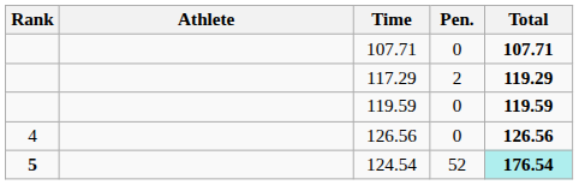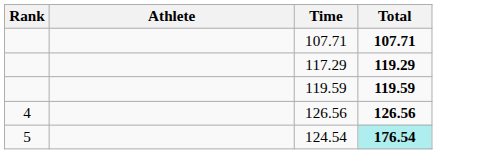 <table class=wikitable style="text-align:center">
 <tr>
 <th width=40>Rank</th>
 <th width=250>Athlete</th>
 <th width=60>Time</th>
-<th width=40>Pen.</th>
 <th width=70>Total</th>
 </tr>
 <tr>
 <td></td>
 <td align=left></td>
 <td>107.71</td>
-<td>0</td>
 <td><strong>107.71</strong></td>
 </tr>
 <tr>
 <td></td>
 <td align=left></td>
 <td>117.29</td>
-<td>2</td>
 <td><strong>119.29</strong></td>
 </tr>
 <tr>
 <td></td>
 <td align=left></td>
 <td>119.59</td>
-<td>0</td>
 <td><strong>119.59</strong></td>
 </tr>
 <tr>
 <td>4</td>
 <td align=left></td>
 <td>126.56</td>
-<td>0</td>
 <td><strong>126.56</strong></td>
 </tr>
 <tr>
-<td><strong>5</strong></td>
+<td>5</td>
 <td align=left></td>
 <td>124.54</td>
-<td>52</td>
 <td style="background: paleturquoise;"><strong>176.54</strong></td>
 </tr>
 </table>
